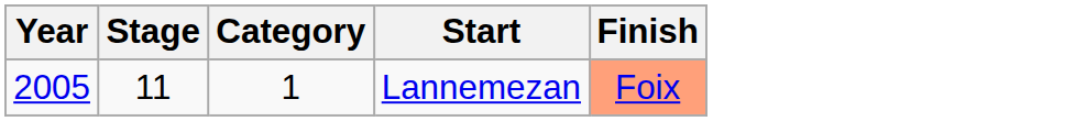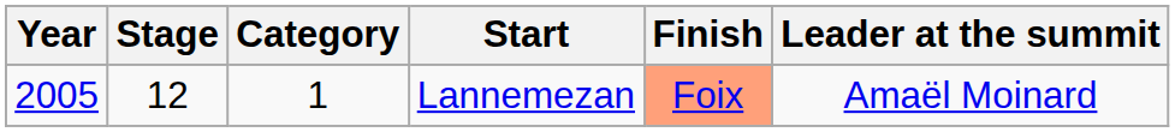 <table class="wikitable" style="text-align: center;">
 <tr>
 <th>Year</th>
 <th>Stage</th>
 <th>Category</th>
 <th>Start</th>
 <th>Finish</th>
+<th>Leader at the summit</th>
 </tr>
 <tr>
 <td><a href='#'>2005</a></td>
-<td>11</td>
+<td>12</td>
 <td>1</td>
 <td><a href='#'>Lannemezan</a></td>
 <td style="background: lightsalmon;"><a href='#'>Foix</a></td>
+<td><a href='#'>Amaël Moinard</a></td>
 </tr>
 </table>
